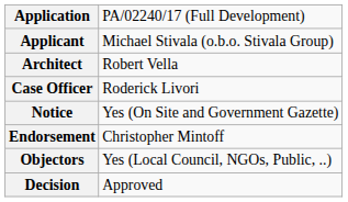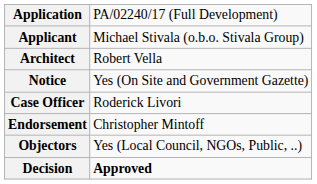 <table class="wikitable plainrowheaders" style="float: right; margin: 0 0 0 1em;">
 <tr>
 <th scope="row">Application</th>
 <td>PA/02240/17 (Full Development)</td>
 </tr>
 <tr>
 <th scope="row">Applicant</th>
 <td>Michael Stivala (o.b.o. Stivala Group)</td>
 </tr>
 <tr>
 <th scope="row">Architect</th>
 <td>Robert Vella</td>
 </tr>
 <tr>
+<th scope="row">Notice</th>
+<td>Yes (On Site and Government Gazette)</td>
+</tr>
+<tr>
 <th scope="row">Case Officer</th>
 <td>Roderick Livori</td>
-</tr>
-<tr>
-<th scope="row">Notice</th>
-<td>Yes (On Site and Government Gazette)</td>
 </tr>
 <tr>
 <th scope="row">Endorsement</th>
 <td>Christopher Mintoff</td>
 </tr>
 <tr>
 <th scope="row">Objectors</th>
 <td>Yes (Local Council, NGOs, Public, ..)</td>
 </tr>
 <tr>
 <th scope="row">Decision</th>
-<td>Approved</td>
+<td><strong>Approved</strong></td>
 </tr>
 </table>
